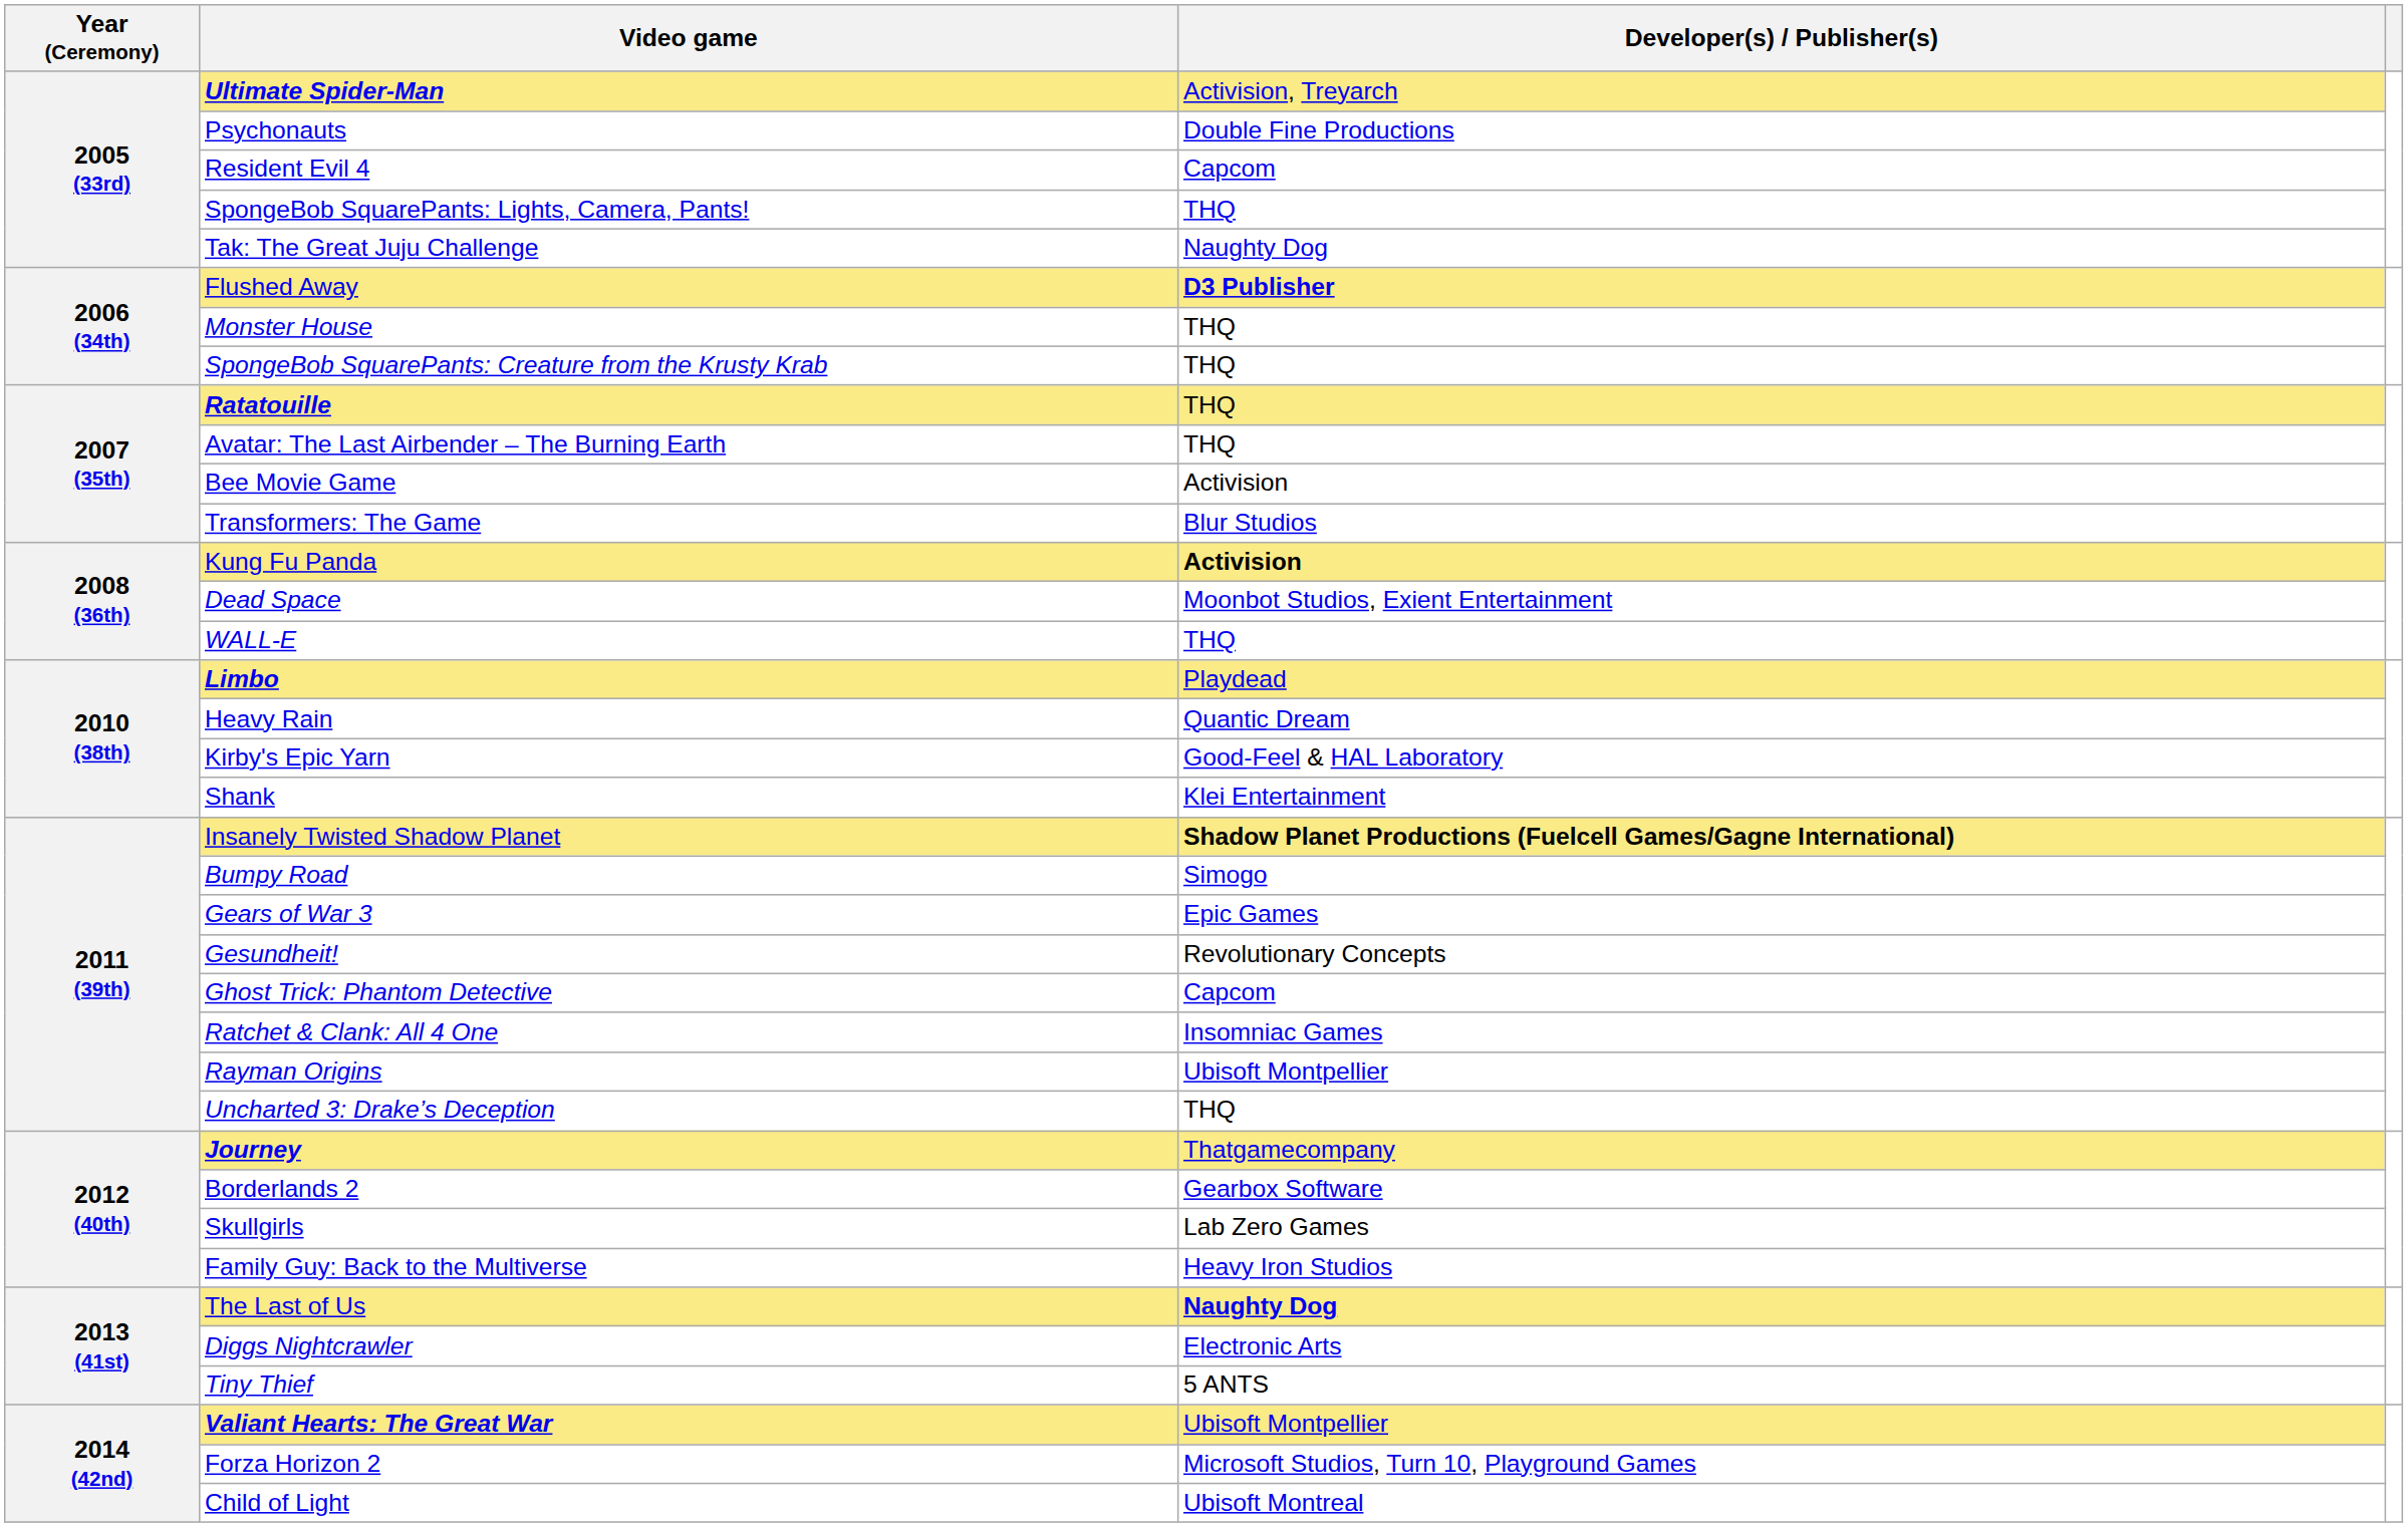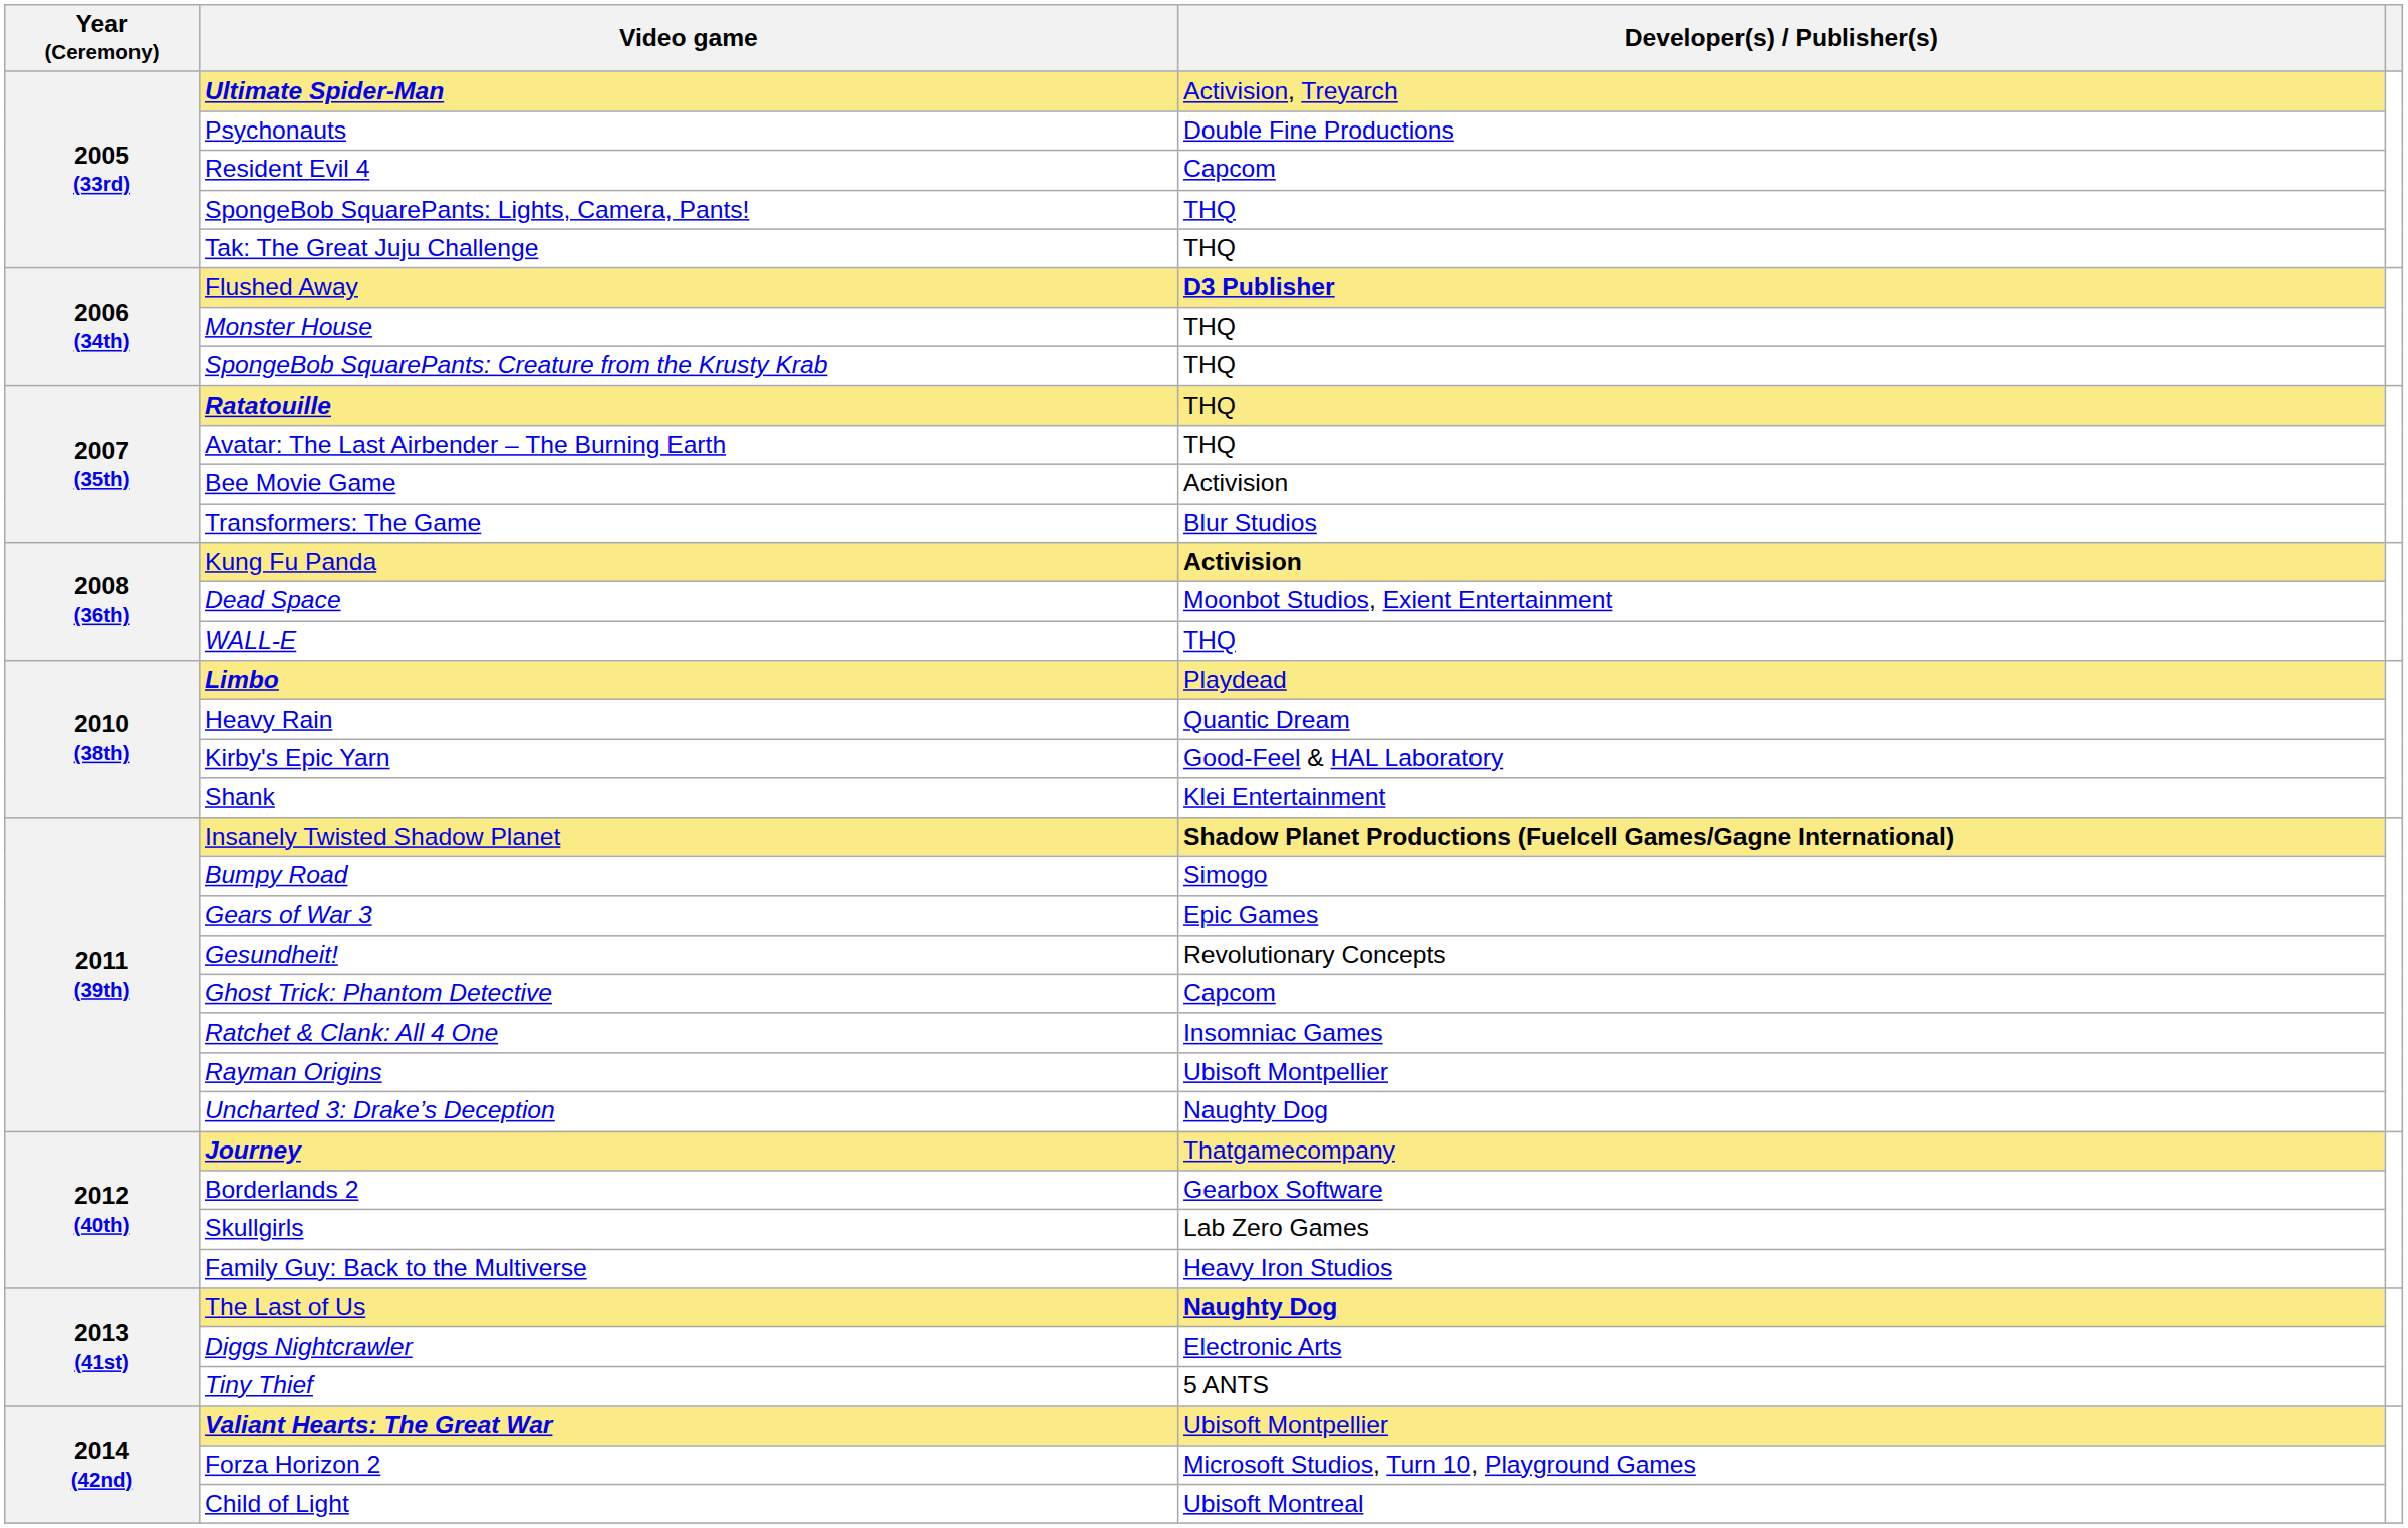 <table class="wikitable"  style="width:98%; background:#fff;">
 <tr>
 <th>Year<br><small>(Ceremony)</small></th>
 <th>Video game</th>
 <th>Developer(s) / Publisher(s)</th>
 <th></th>
 </tr>
 <tr>
 <th rowspan="5" style="text-align:center;">2005<br><small><a href='#'>(33rd)</a></small></th>
 <td style="background:#FAEB86;"><strong><em><a href='#'>Ultimate Spider-Man</a><em> <strong></td>
 <td style="background:#FAEB86;"></strong><a href='#'>Activision</a>, <a href='#'>Treyarch</a><strong></td>
 <td rowspan="5"></td>
 </tr>
 <tr>
 <td></em><a href='#'>Psychonauts</a><em></td>
 <td><a href='#'>Double Fine Productions</a></td>
 </tr>
 <tr>
 <td></em><a href='#'>Resident Evil 4</a><em></td>
 <td><a href='#'>Capcom</a></td>
 </tr>
 <tr>
 <td></em><a href='#'>SpongeBob SquarePants: Lights, Camera, Pants!</a><em></td>
 <td><a href='#'>THQ</a></td>
 </tr>
 <tr>
 <td></em><a href='#'>Tak: The Great Juju Challenge</a><em></td>
-<td><a href='#'>Naughty Dog</a></td>
+<td>THQ</td>
 </tr>
 <tr>
 <th rowspan="3" style="text-align:center;">2006<br><small><a href='#'>(34th)</a></small></th>
 <td style="background:#FAEB86;"></em></strong><a href='#'>Flushed Away</a></em> </strong></td>
 <td style="background:#FAEB86;"><strong><a href='#'>D3 Publisher</a></strong></td>
 <td rowspan="3"></td>
 </tr>
 <tr>
 <td><em><a href='#'>Monster House</a></em></td>
 <td>THQ</td>
 </tr>
 <tr>
 <td><em><a href='#'>SpongeBob SquarePants: Creature from the Krusty Krab</a></em></td>
 <td>THQ</td>
 </tr>
 <tr>
 <th rowspan="4" style="text-align:center;">2007<br><small><a href='#'>(35th)</a></small></th>
 <td style="background:#FAEB86;"><strong><em><a href='#'>Ratatouille</a><em> <strong></td>
 <td style="background:#FAEB86;"></strong>THQ<strong></td>
 <td rowspan="4"></td>
 </tr>
 <tr>
 <td></em><a href='#'>Avatar: The Last Airbender&nbsp;– The Burning Earth</a><em></td>
 <td>THQ</td>
 </tr>
 <tr>
 <td></em><a href='#'>Bee Movie Game</a><em></td>
 <td>Activision</td>
 </tr>
 <tr>
 <td></em><a href='#'>Transformers: The Game</a><em></td>
 <td><a href='#'>Blur Studios</a></td>
 </tr>
 <tr>
 <th rowspan="3" style="text-align:center;">2008<br><small><a href='#'>(36th)</a></small></th>
 <td style="background:#FAEB86;"></em></strong><a href='#'>Kung Fu Panda</a></em> </strong></td>
 <td style="background:#FAEB86;"><strong>Activision</strong></td>
 <td rowspan="3"></td>
 </tr>
 <tr>
 <td><em><a href='#'>Dead Space</a></em></td>
 <td><a href='#'>Moonbot Studios</a>, <a href='#'>Exient Entertainment</a></td>
 </tr>
 <tr>
 <td><em><a href='#'>WALL-E</a></em></td>
 <td><a href='#'>THQ</a></td>
 </tr>
 <tr>
 <th rowspan="4" style="text-align:center;">2010<br><small><a href='#'>(38th)</a></small></th>
 <td style="background:#FAEB86;"><strong><em><a href='#'>Limbo</a><em> <strong></td>
 <td style="background:#FAEB86;"></strong><a href='#'>Playdead</a><strong></td>
 <td rowspan="4"></td>
 </tr>
 <tr>
 <td></em><a href='#'>Heavy Rain</a><em></td>
 <td><a href='#'>Quantic Dream</a></td>
 </tr>
 <tr>
 <td></em><a href='#'>Kirby's Epic Yarn</a><em></td>
 <td><a href='#'>Good-Feel</a> & <a href='#'>HAL Laboratory</a></td>
 </tr>
 <tr>
 <td></em><a href='#'>Shank</a><em></td>
 <td><a href='#'>Klei Entertainment</a></td>
 </tr>
 <tr>
 <th rowspan="8" style="text-align:center;">2011<br><small><a href='#'>(39th)</a></small></th>
 <td style="background:#FAEB86;"></em></strong><a href='#'>Insanely Twisted Shadow Planet</a></em> </strong></td>
 <td style="background:#FAEB86;"><strong>Shadow Planet Productions (Fuelcell Games/Gagne International)</strong></td>
 <td rowspan="8"></td>
 </tr>
 <tr>
 <td><em><a href='#'>Bumpy Road</a></em></td>
 <td><a href='#'>Simogo</a></td>
 </tr>
 <tr>
 <td><em><a href='#'>Gears of War 3</a></em></td>
 <td><a href='#'>Epic Games</a></td>
 </tr>
 <tr>
 <td><em><a href='#'>Gesundheit!</a></em></td>
 <td>Revolutionary Concepts</td>
 </tr>
 <tr>
 <td><em><a href='#'>Ghost Trick: Phantom Detective</a></em></td>
 <td><a href='#'>Capcom</a></td>
 </tr>
 <tr>
 <td><em><a href='#'>Ratchet & Clank: All 4 One</a></em></td>
 <td><a href='#'>Insomniac Games</a></td>
 </tr>
 <tr>
 <td><em><a href='#'>Rayman Origins</a></em></td>
 <td><a href='#'>Ubisoft Montpellier</a></td>
 </tr>
 <tr>
 <td><em><a href='#'>Uncharted 3: Drake’s Deception</a></em></td>
-<td>THQ</td>
+<td><a href='#'>Naughty Dog</a></td>
 </tr>
 <tr>
 <th rowspan="4" style="text-align:center;">2012<br><small><a href='#'>(40th)</a></small></th>
 <td style="background:#FAEB86;"><strong><em><a href='#'>Journey</a><em> <strong></td>
 <td style="background:#FAEB86;"></strong><a href='#'>Thatgamecompany</a><strong></td>
 <td rowspan="4"></td>
 </tr>
 <tr>
 <td></em><a href='#'>Borderlands 2</a><em></td>
 <td><a href='#'>Gearbox Software</a></td>
 </tr>
 <tr>
 <td></em><a href='#'>Skullgirls</a><em></td>
 <td>Lab Zero Games</td>
 </tr>
 <tr>
 <td></em><a href='#'>Family Guy: Back to the Multiverse</a><em></td>
 <td><a href='#'>Heavy Iron Studios</a></td>
 </tr>
 <tr>
 <th rowspan="3" style="text-align:center;">2013<br><small><a href='#'>(41st)</a></small></th>
 <td style="background:#FAEB86;"></em></strong><a href='#'>The Last of Us</a></em> </strong></td>
 <td style="background:#FAEB86;"><strong><a href='#'>Naughty Dog</a></strong></td>
 <td rowspan="3"></td>
 </tr>
 <tr>
 <td><em><a href='#'>Diggs Nightcrawler</a></em></td>
 <td><a href='#'>Electronic Arts</a></td>
 </tr>
 <tr>
 <td><em><a href='#'>Tiny Thief</a></em></td>
 <td>5 ANTS</td>
 </tr>
 <tr>
 <th rowspan="3" style="text-align:center;">2014<br><small><a href='#'>(42nd)</a></small></th>
 <td style="background:#FAEB86;"><strong><em><a href='#'>Valiant Hearts: The Great War</a><em> <strong></td>
 <td style="background:#FAEB86;"></strong><a href='#'>Ubisoft Montpellier</a><strong></td>
 <td rowspan="3"></td>
 </tr>
 <tr>
 <td></em><a href='#'>Forza Horizon 2</a><em></td>
 <td><a href='#'>Microsoft Studios</a>, <a href='#'>Turn 10</a>, <a href='#'>Playground Games</a></td>
 </tr>
 <tr>
 <td></em><a href='#'>Child of Light</a><em></td>
 <td><a href='#'>Ubisoft Montreal</a></td>
 </tr>
 </table>
